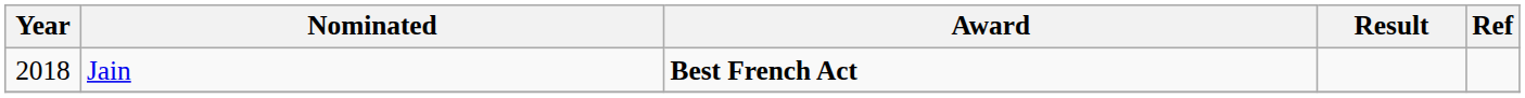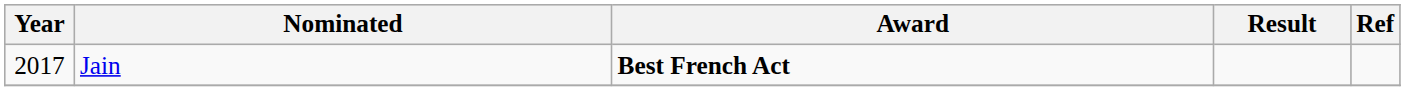 <table class="wikitable" style="width:100%;">
 <tr>
 <th width=5%>Year</th>
 <th style="width:40%;">Nominated</th>
 <th style="width:45%;">Award</th>
 <th style="width:10%;">Result</th>
 <th style="width:5%;">Ref</th>
 </tr>
 <tr>
-<td align="center">2018</td>
+<td align="center">2017</td>
 <td><a href='#'>Jain</a></td>
 <td><strong>Best French Act</strong></td>
 <td></td>
 <td></td>
 </tr>
 <tr>
 </tr>
 </table>
